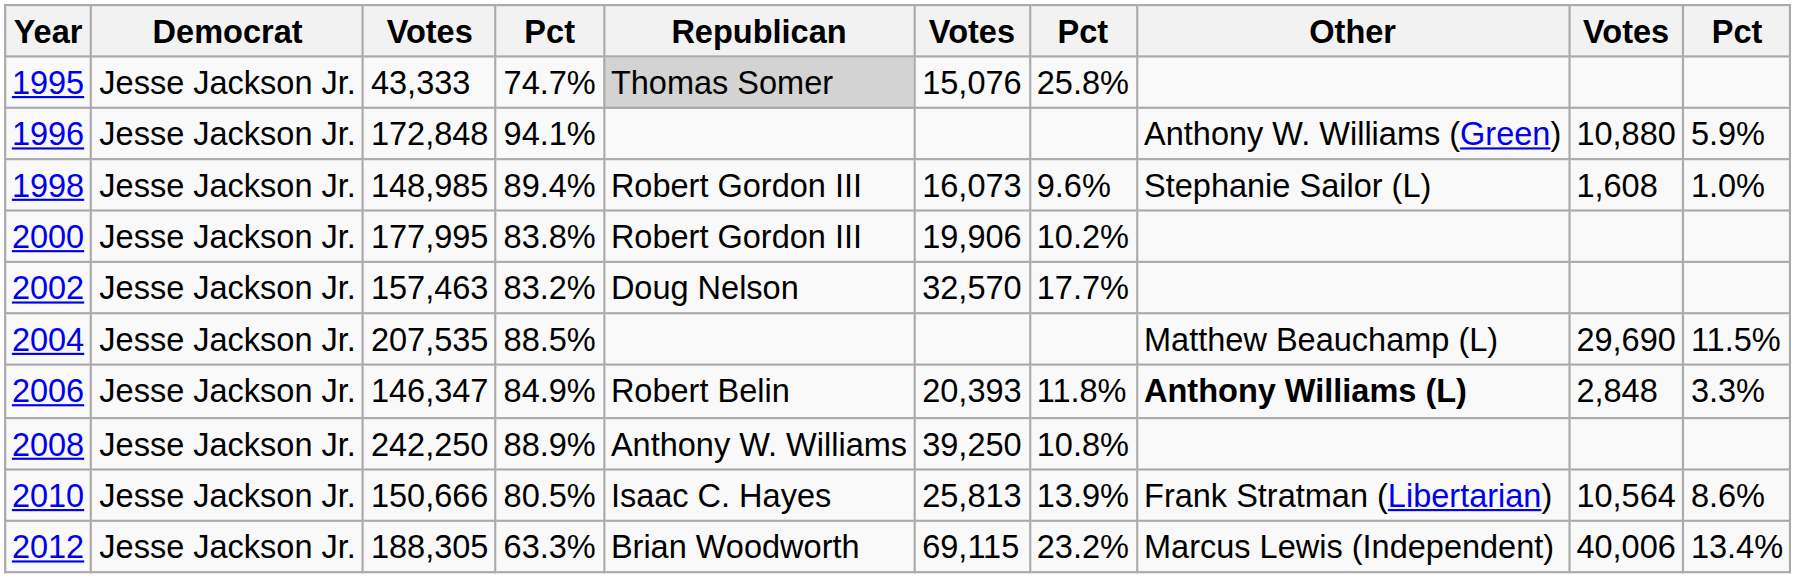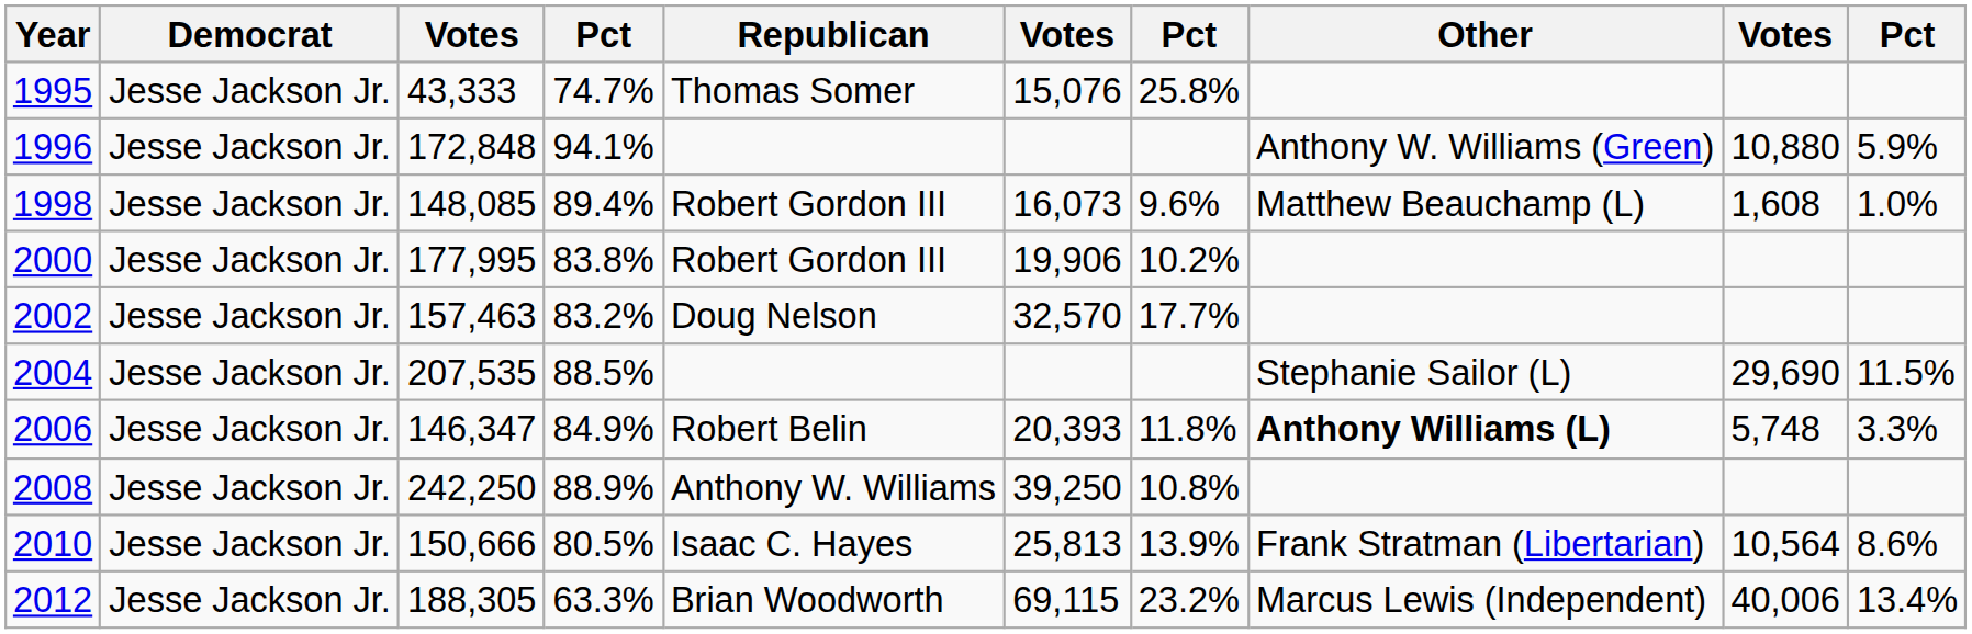 <table class="wikitable" style="margin:0.5em ; font-size:95%">
 <tr>
 <th>Year</th>
 <th>Democrat</th>
 <th>Votes</th>
 <th>Pct</th>
 <th>Republican</th>
 <th>Votes</th>
 <th>Pct</th>
 <th>Other</th>
 <th>Votes</th>
 <th>Pct</th>
 </tr>
 <tr>
 <td><a href='#'>1995</a></td>
 <td>Jesse Jackson Jr.</td>
 <td>43,333</td>
 <td>74.7%</td>
-<td style="background: lightgrey;">Thomas Somer</td>
+<td>Thomas Somer</td>
 <td>15,076</td>
 <td>25.8%</td>
 <td></td>
 <td></td>
 </tr>
 <tr>
 <td><a href='#'>1996</a></td>
 <td>Jesse Jackson Jr.</td>
 <td>172,848</td>
 <td>94.1%</td>
 <td></td>
 <td></td>
 <td></td>
 <td>Anthony W. Williams (<a href='#'>Green</a>)</td>
 <td>10,880</td>
 <td>5.9%</td>
 </tr>
 <tr ,>
 <td><a href='#'>1998</a></td>
 <td>Jesse Jackson Jr.</td>
-<td>148,985</td>
+<td>148,085</td>
 <td>89.4%</td>
 <td>Robert Gordon III</td>
 <td>16,073</td>
 <td>9.6%</td>
-<td>Stephanie Sailor (L)</td>
+<td>Matthew Beauchamp (L)</td>
 <td>1,608</td>
 <td>1.0%</td>
 </tr>
 <tr>
 <td><a href='#'>2000</a></td>
 <td>Jesse Jackson Jr.</td>
 <td>177,995</td>
 <td>83.8%</td>
 <td>Robert Gordon III</td>
 <td>19,906</td>
 <td>10.2%</td>
 <td></td>
 <td></td>
 <td></td>
 </tr>
 <tr>
 <td><a href='#'>2002</a></td>
 <td>Jesse Jackson Jr.</td>
 <td>157,463</td>
 <td>83.2%</td>
 <td>Doug Nelson</td>
 <td>32,570</td>
 <td>17.7%</td>
 <td></td>
 <td></td>
 <td></td>
 </tr>
 <tr>
 <td><a href='#'>2004</a></td>
 <td>Jesse Jackson Jr.</td>
 <td>207,535</td>
 <td>88.5%</td>
 <td></td>
 <td></td>
 <td></td>
-<td>Matthew Beauchamp (L)</td>
+<td>Stephanie Sailor (L)</td>
 <td>29,690</td>
 <td>11.5%</td>
 </tr>
 <tr>
 <td><a href='#'>2006</a></td>
 <td>Jesse Jackson Jr.</td>
 <td>146,347</td>
 <td>84.9%</td>
 <td>Robert Belin</td>
 <td>20,393</td>
 <td>11.8%</td>
 <td><strong>Anthony Williams (L)</strong></td>
-<td>2,848</td>
+<td>5,748</td>
 <td>3.3%</td>
 </tr>
 <tr>
 <td><a href='#'>2008</a></td>
 <td>Jesse Jackson Jr.</td>
 <td>242,250</td>
 <td>88.9%</td>
 <td>Anthony W. Williams</td>
 <td>39,250</td>
 <td>10.8%</td>
 <td></td>
 <td></td>
 <td></td>
 </tr>
 <tr>
 <td><a href='#'>2010</a></td>
 <td>Jesse Jackson Jr.</td>
 <td>150,666</td>
 <td>80.5%</td>
 <td>Isaac C. Hayes</td>
 <td>25,813</td>
 <td>13.9%</td>
 <td>Frank Stratman (<a href='#'>Libertarian</a>)</td>
 <td>10,564</td>
 <td>8.6%</td>
 </tr>
 <tr>
 <td><a href='#'>2012</a></td>
 <td>Jesse Jackson Jr.</td>
 <td>188,305</td>
 <td>63.3%</td>
 <td>Brian Woodworth</td>
 <td>69,115</td>
 <td>23.2%</td>
 <td>Marcus Lewis (Independent)</td>
 <td>40,006</td>
 <td>13.4%</td>
 </tr>
 </table>
